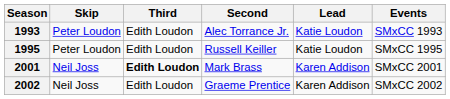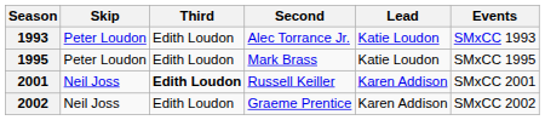 <table class="wikitable">
 <tr>
 <th scope="col">Season</th>
 <th scope="col">Skip</th>
 <th scope="col">Third</th>
 <th scope="col">Second</th>
 <th scope="col">Lead</th>
 <th scope="col">Events</th>
 </tr>
 <tr>
 <th scope="row">1993</th>
 <td><a href='#'>Peter Loudon</a></td>
 <td>Edith Loudon</td>
 <td><a href='#'>Alec Torrance Jr.</a></td>
 <td><a href='#'>Katie Loudon</a></td>
 <td><a href='#'>SMxCC</a> 1993 </td>
 </tr>
 <tr>
 <th scope="row">1995</th>
 <td>Peter Loudon</td>
 <td>Edith Loudon</td>
-<td><a href='#'>Russell Keiller</a></td>
+<td><a href='#'>Mark Brass</a></td>
 <td>Katie Loudon</td>
 <td>SMxCC 1995 </td>
 </tr>
 <tr>
 <th scope="row">2001</th>
 <td><a href='#'>Neil Joss</a></td>
 <td><strong>Edith Loudon</strong></td>
-<td><a href='#'>Mark Brass</a></td>
+<td><a href='#'>Russell Keiller</a></td>
 <td><a href='#'>Karen Addison</a></td>
 <td>SMxCC 2001 </td>
 </tr>
 <tr>
 <th scope="row">2002</th>
 <td>Neil Joss</td>
 <td>Edith Loudon</td>
 <td><a href='#'>Graeme Prentice</a></td>
 <td>Karen Addison</td>
 <td>SMxCC 2002 </td>
 </tr>
 </table>
